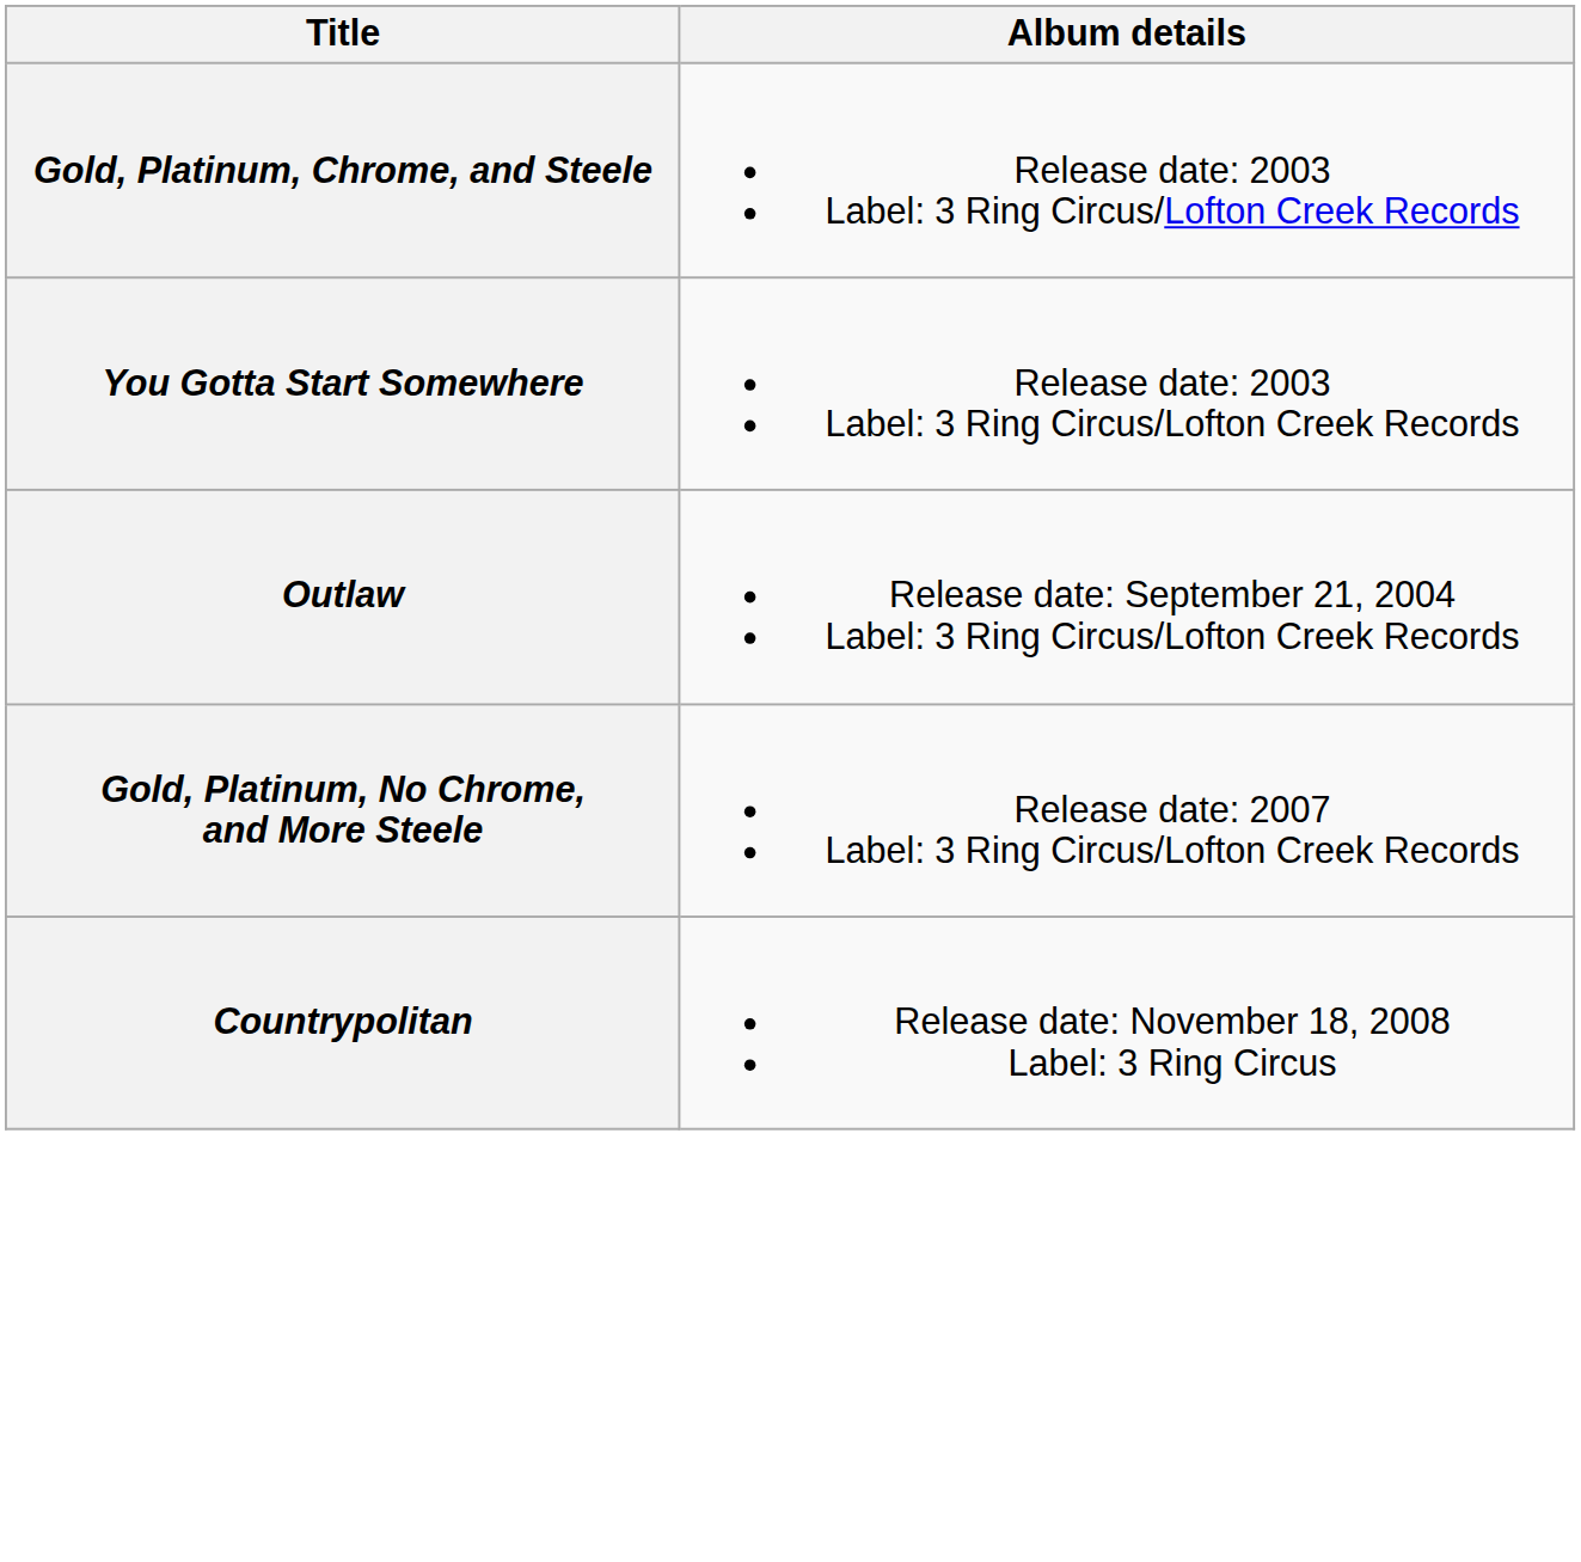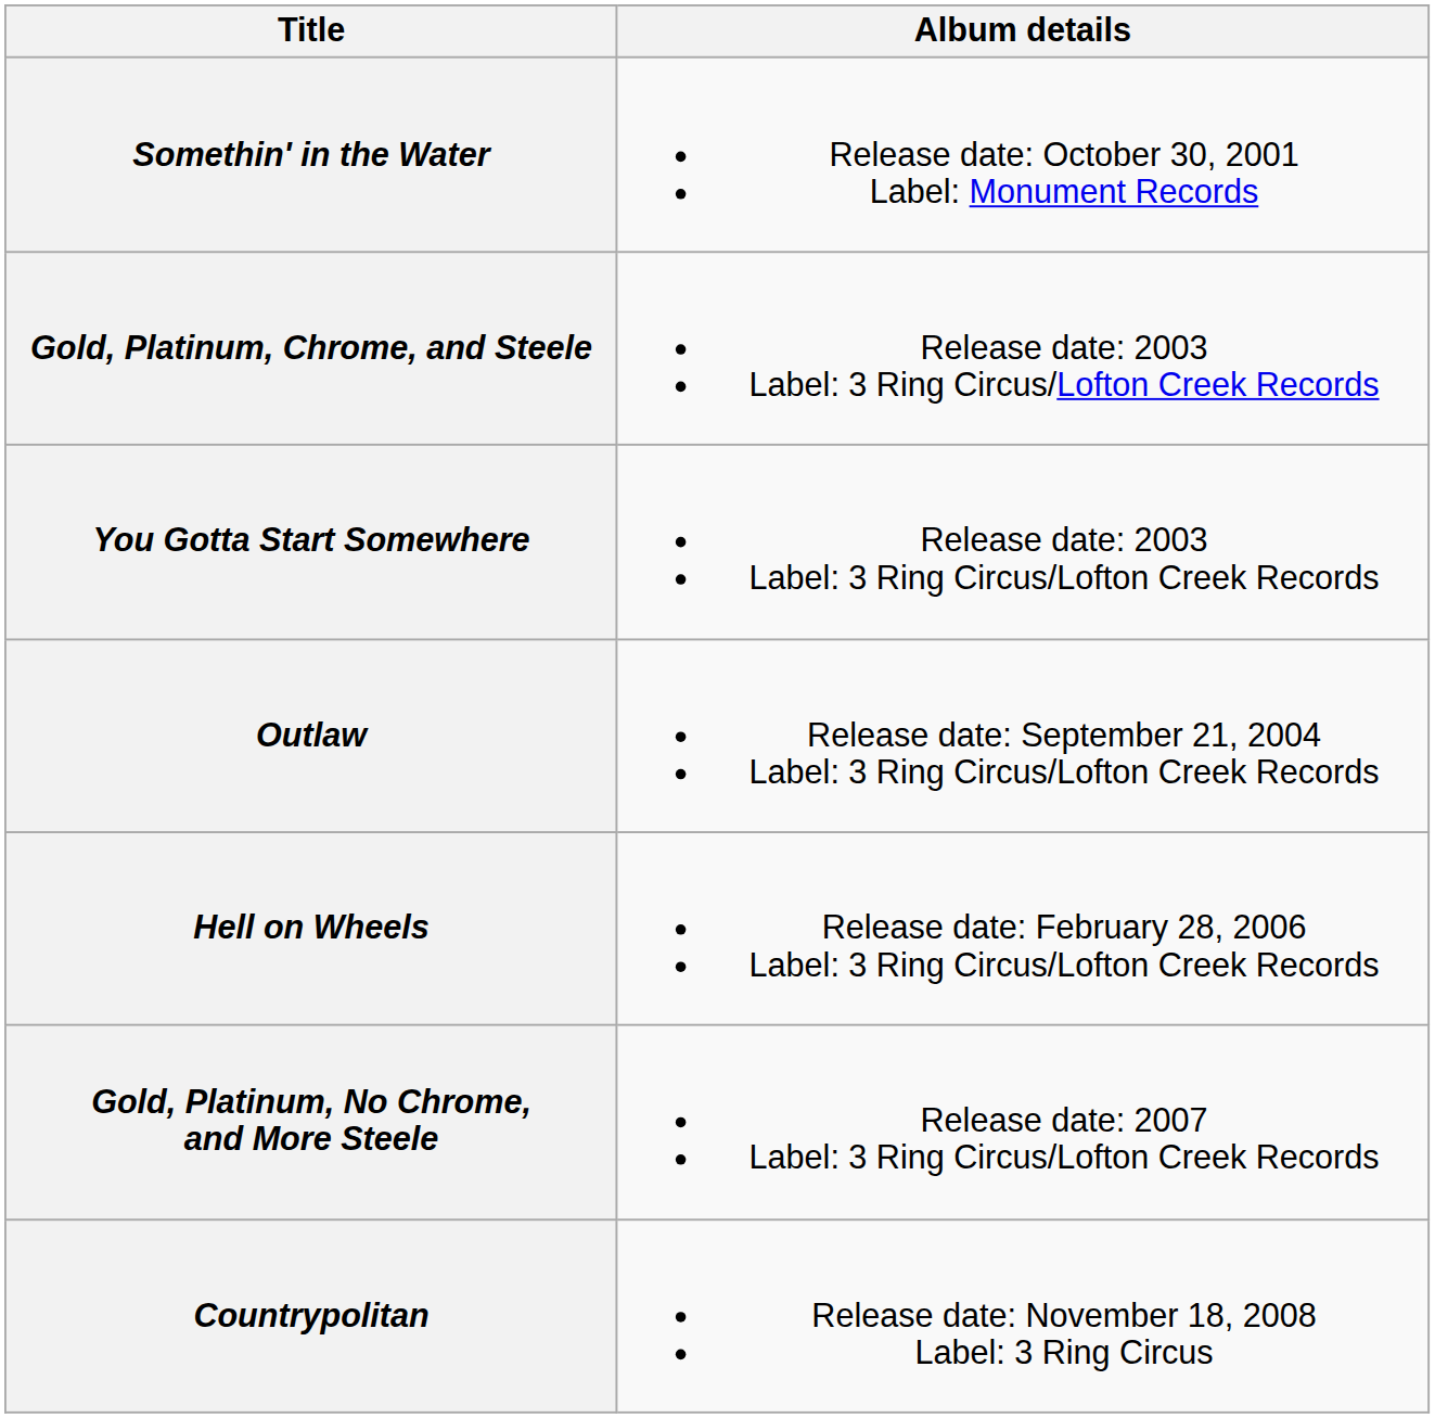 <table class="wikitable plainrowheaders" style="text-align:center;">
 <tr>
 <th style="width:18em;">Title</th>
 <th style="width:24em;">Album details</th>
+</tr>
+<tr>
+<th scope="row"><em>Somethin' in the Water</em></th>
+<td><br><ul><li>Release date: October 30, 2001</li><li>Label: <a href='#'>Monument Records</a></li></ul></td>
 </tr>
 <tr>
 <th scope="row"><em>Gold, Platinum, Chrome, and Steele</em></th>
 <td><br><ul><li>Release date: 2003</li><li>Label: 3 Ring Circus/<a href='#'>Lofton Creek Records</a></li></ul></td>
 </tr>
 <tr>
 <th scope="row"><em>You Gotta Start Somewhere</em></th>
 <td><br><ul><li>Release date: 2003</li><li>Label: 3 Ring Circus/Lofton Creek Records</li></ul></td>
 </tr>
 <tr>
 <th scope="row"><em>Outlaw</em></th>
 <td><br><ul><li>Release date: September 21, 2004</li><li>Label: 3 Ring Circus/Lofton Creek Records</li></ul></td>
 </tr>
 <tr>
+<th scope="row"><em>Hell on Wheels</em></th>
+<td><br><ul><li>Release date: February 28, 2006</li><li>Label: 3 Ring Circus/Lofton Creek Records</li></ul></td>
+</tr>
+<tr>
 <th scope="row"><em>Gold, Platinum, No Chrome,<br>and More Steele</em></th>
 <td><br><ul><li>Release date: 2007</li><li>Label: 3 Ring Circus/Lofton Creek Records</li></ul></td>
 </tr>
 <tr>
 <th scope="row"><em>Countrypolitan</em></th>
 <td><br><ul><li>Release date: November 18, 2008</li><li>Label: 3 Ring Circus</li></ul></td>
 </tr>
 </table>
